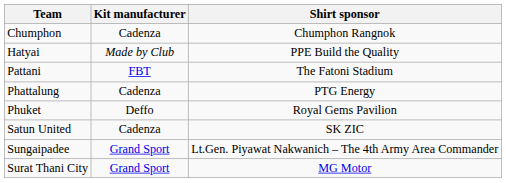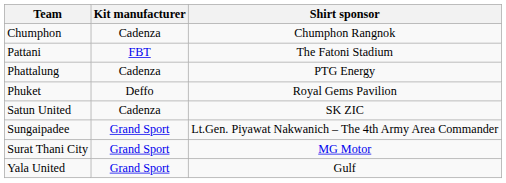 <table class="wikitable sortable" style="text-align: left;">
 <tr>
 <th>Team</th>
 <th>Kit manufacturer</th>
 <th>Shirt sponsor</th>
 </tr>
 <tr>
 <td>Chumphon</td>
 <td align="center">Cadenza</td>
 <td align="center">Chumphon Rangnok</td>
-</tr>
-<tr>
-<td>Hatyai</td>
-<td align="center"><em>Made by Club</em></td>
-<td align="center">PPE Build the Quality</td>
 </tr>
 <tr>
 <td>Pattani</td>
 <td align="center"><a href='#'>FBT</a></td>
 <td align="center">The Fatoni Stadium</td>
 </tr>
 <tr>
 <td>Phattalung</td>
 <td align="center">Cadenza</td>
 <td align="center">PTG Energy</td>
 </tr>
 <tr>
 <td>Phuket</td>
 <td align="center">Deffo</td>
 <td align="center">Royal Gems Pavilion</td>
 </tr>
 <tr>
 <td>Satun United</td>
 <td align="center">Cadenza</td>
 <td align="center">SK ZIC</td>
 </tr>
 <tr>
 <td>Sungaipadee</td>
 <td align="center"><a href='#'>Grand Sport</a></td>
 <td align="center">Lt.Gen. Piyawat Nakwanich – The 4th Army Area Commander</td>
 </tr>
 <tr>
 <td>Surat Thani City</td>
 <td align="center"><a href='#'>Grand Sport</a></td>
 <td align="center"><a href='#'>MG Motor</a></td>
 </tr>
+<tr>
+<td>Yala United</td>
+<td align="center"><a href='#'>Grand Sport</a></td>
+<td align="center">Gulf</td>
+</tr>
 </table>
